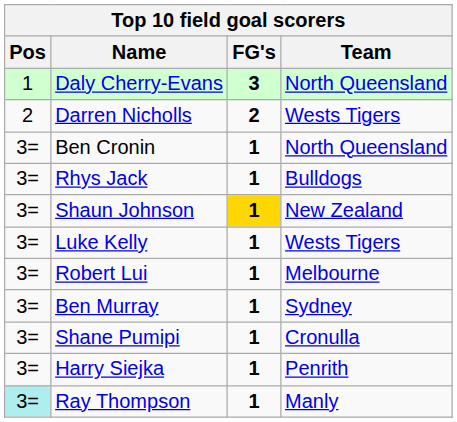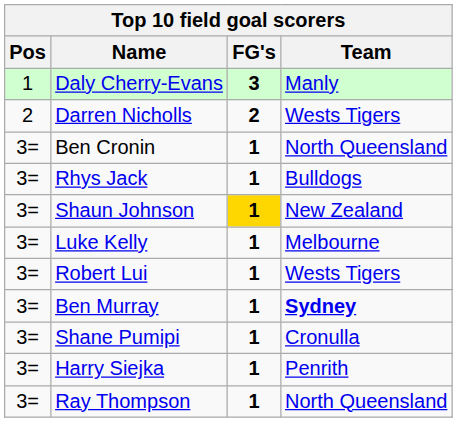 <table class="wikitable" style="text-align:center;">
 <tr>
 <th colspan=9>Top 10 field goal scorers</th>
 </tr>
 <tr>
 <th>Pos</th>
 <th>Name</th>
 <th>FG's</th>
 <th>Team</th>
 </tr>
 <tr style="background:#d0ffd0;">
 <td>1</td>
 <td style="text-align:left;"><a href='#'>Daly Cherry-Evans</a></td>
 <td><strong>3</strong></td>
-<td style="text-align:left;"> <a href='#'>North Queensland</a></td>
+<td style="text-align:left;"> <a href='#'>Manly</a></td>
 </tr>
 <tr>
 <td>2</td>
 <td style="text-align:left;"><a href='#'>Darren Nicholls</a></td>
 <td><strong>2</strong></td>
 <td style="text-align:left;"> <a href='#'>Wests Tigers</a></td>
 </tr>
 <tr>
 <td>3=</td>
 <td style="text-align:left;">Ben Cronin</td>
 <td><strong>1</strong></td>
 <td style="text-align:left;"> <a href='#'>North Queensland</a></td>
 </tr>
 <tr>
 <td>3=</td>
 <td style="text-align:left;"><a href='#'>Rhys Jack</a></td>
 <td><strong>1</strong></td>
 <td style="text-align:left;"> <a href='#'>Bulldogs</a></td>
 </tr>
 <tr>
 <td>3=</td>
 <td style="text-align:left;"><a href='#'>Shaun Johnson</a></td>
 <td style="background: gold;"><strong>1</strong></td>
 <td style="text-align:left;"> <a href='#'>New Zealand</a></td>
 </tr>
 <tr>
 <td>3=</td>
 <td style="text-align:left;"><a href='#'>Luke Kelly</a></td>
 <td><strong>1</strong></td>
-<td style="text-align:left;"> <a href='#'>Wests Tigers</a></td>
+<td style="text-align:left;"> <a href='#'>Melbourne</a></td>
 </tr>
 <tr>
 <td>3=</td>
 <td style="text-align:left;"><a href='#'>Robert Lui</a></td>
 <td><strong>1</strong></td>
-<td style="text-align:left;"> <a href='#'>Melbourne</a></td>
+<td style="text-align:left;"> <a href='#'>Wests Tigers</a></td>
 </tr>
 <tr>
 <td>3=</td>
 <td style="text-align:left;"><a href='#'>Ben Murray</a></td>
 <td><strong>1</strong></td>
-<td style="text-align:left;"> <a href='#'>Sydney</a></td>
+<td style="text-align:left;"><strong> <a href='#'>Sydney</a></strong></td>
 </tr>
 <tr>
 <td>3=</td>
 <td style="text-align:left;"><a href='#'>Shane Pumipi</a></td>
 <td><strong>1</strong></td>
 <td style="text-align:left;"> <a href='#'>Cronulla</a></td>
 </tr>
 <tr>
 <td>3=</td>
 <td style="text-align:left;"><a href='#'>Harry Siejka</a></td>
 <td><strong>1</strong></td>
 <td style="text-align:left;"> <a href='#'>Penrith</a></td>
 </tr>
 <tr>
-<td style="background: paleturquoise;">3=</td>
+<td>3=</td>
 <td style="text-align:left;"><a href='#'>Ray Thompson</a></td>
 <td><strong>1</strong></td>
-<td style="text-align:left;"> <a href='#'>Manly</a></td>
+<td style="text-align:left;"> <a href='#'>North Queensland</a></td>
 </tr>
 </table>
